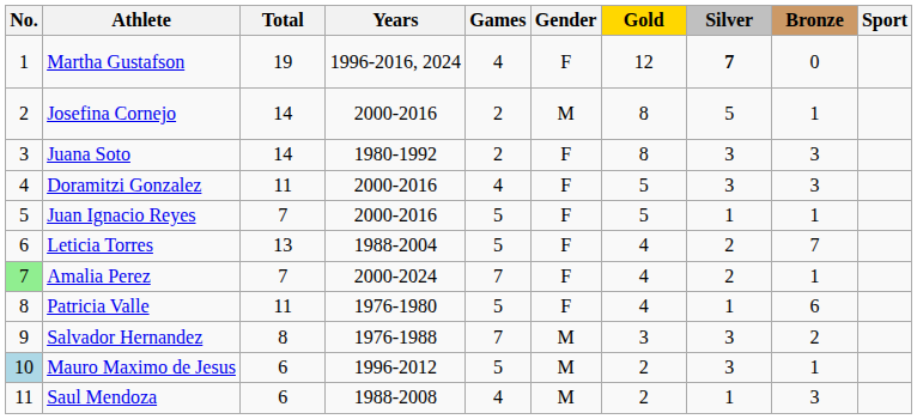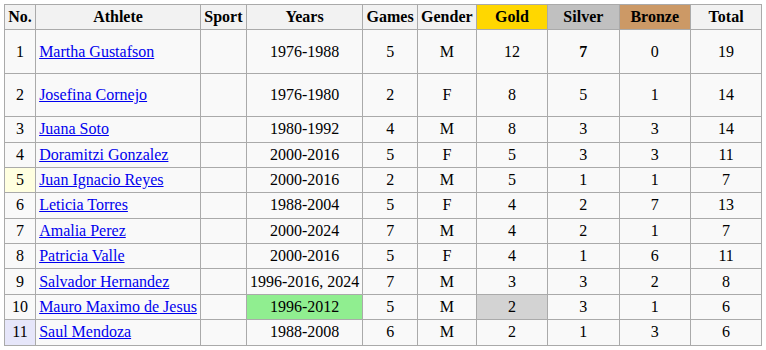 <table class="wikitable sortable">
 <tr>
 <th>No.</th>
 <th>Athlete</th>
-<th style="width:4.0em;">Total</th>
+<th>Sport</th>
 <th>Years</th>
 <th>Games</th>
 <th>Gender</th>
 <th style="background:gold; width:4.0em; font-weight:bold;">Gold</th>
 <th style="background:silver; width:4.0em; font-weight:bold;">Silver</th>
 <th style="background:#c96; width:4.0em; font-weight:bold;">Bronze</th>
-<th>Sport</th>
+<th style="width:4.0em;">Total</th>
 </tr>
 <tr align=center>
 <td>1</td>
 <td align=left><a href='#'>Martha Gustafson</a></td>
-<td>19</td>
-<td>1996-2016, 2024</td>
-<td>4</td>
-<td>F</td>
+<td align=left><br><br></td>
+<td>1976-1988</td>
+<td>5</td>
+<td>M</td>
 <td>12</td>
 <td><strong>7</strong></td>
 <td>0</td>
-<td align=left><br><br></td>
+<td>19</td>
 </tr>
 <tr align=center>
 <td>2</td>
 <td align=left><a href='#'>Josefina Cornejo</a></td>
-<td>14</td>
-<td>2000-2016</td>
+<td align=left><br><br></td>
+<td>1976-1980</td>
 <td>2</td>
-<td>M</td>
+<td>F</td>
 <td>8</td>
 <td>5</td>
 <td>1</td>
-<td align=left><br><br></td>
+<td>14</td>
 </tr>
 <tr align=center>
 <td>3</td>
 <td align=left><a href='#'>Juana Soto</a></td>
-<td>14</td>
+<td align=left></td>
 <td>1980-1992</td>
-<td>2</td>
-<td>F</td>
+<td>4</td>
+<td>M</td>
 <td>8</td>
 <td>3</td>
 <td>3</td>
-<td align=left></td>
+<td>14</td>
 </tr>
 <tr align=center>
 <td>4</td>
 <td align=left><a href='#'>Doramitzi Gonzalez</a></td>
-<td>11</td>
+<td align=left></td>
 <td>2000-2016</td>
-<td>4</td>
+<td>5</td>
 <td>F</td>
 <td>5</td>
 <td>3</td>
 <td>3</td>
-<td align=left></td>
+<td>11</td>
 </tr>
 <tr align=center>
-<td>5</td>
+<td style="background: lightyellow;">5</td>
 <td align=left><a href='#'>Juan Ignacio Reyes</a></td>
-<td>7</td>
+<td align=left></td>
 <td>2000-2016</td>
-<td>5</td>
-<td>F</td>
+<td>2</td>
+<td>M</td>
 <td>5</td>
 <td>1</td>
 <td>1</td>
-<td align=left></td>
+<td>7</td>
 </tr>
 <tr align=center>
 <td>6</td>
 <td align=left><a href='#'>Leticia Torres</a></td>
-<td>13</td>
+<td align=left></td>
 <td>1988-2004</td>
 <td>5</td>
 <td>F</td>
 <td>4</td>
 <td>2</td>
 <td>7</td>
-<td align=left></td>
+<td>13</td>
 </tr>
 <tr align=center>
-<td style="background: lightgreen;">7</td>
+<td>7</td>
 <td align=left><a href='#'>Amalia Perez</a></td>
-<td>7</td>
+<td align=left></td>
 <td>2000-2024</td>
 <td>7</td>
-<td>F</td>
+<td>M</td>
 <td>4</td>
 <td>2</td>
 <td>1</td>
-<td align=left></td>
+<td>7</td>
 </tr>
 <tr align=center>
 <td>8</td>
 <td align=left><a href='#'>Patricia Valle</a></td>
-<td>11</td>
-<td>1976-1980</td>
+<td align=left></td>
+<td>2000-2016</td>
 <td>5</td>
 <td>F</td>
 <td>4</td>
 <td>1</td>
 <td>6</td>
-<td align=left></td>
+<td>11</td>
 </tr>
 <tr align=center>
 <td>9</td>
 <td align=left><a href='#'>Salvador Hernandez</a></td>
-<td>8</td>
-<td>1976-1988</td>
+<td align=left></td>
+<td>1996-2016, 2024</td>
 <td>7</td>
 <td>M</td>
 <td>3</td>
 <td>3</td>
 <td>2</td>
-<td align=left></td>
+<td>8</td>
 </tr>
 <tr align=center>
-<td style="background: lightblue;">10</td>
+<td>10</td>
 <td align=left><a href='#'>Mauro Maximo de Jesus</a></td>
-<td>6</td>
-<td>1996-2012</td>
+<td align=left></td>
+<td style="background: lightgreen;">1996-2012</td>
 <td>5</td>
 <td>M</td>
-<td>2</td>
+<td style="background: lightgrey;">2</td>
 <td>3</td>
 <td>1</td>
-<td align=left></td>
+<td>6</td>
 </tr>
 <tr align=center>
-<td>11</td>
+<td style="background: lavender;">11</td>
 <td align=left><a href='#'>Saul Mendoza</a></td>
+<td align=left></td>
+<td>1988-2008</td>
 <td>6</td>
-<td>1988-2008</td>
-<td>4</td>
 <td>M</td>
 <td>2</td>
 <td>1</td>
 <td>3</td>
-<td align=left></td>
+<td>6</td>
 </tr>
 </table>
